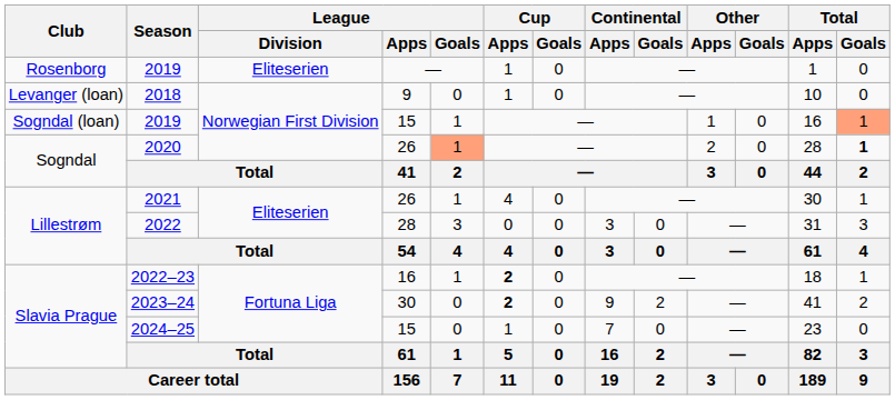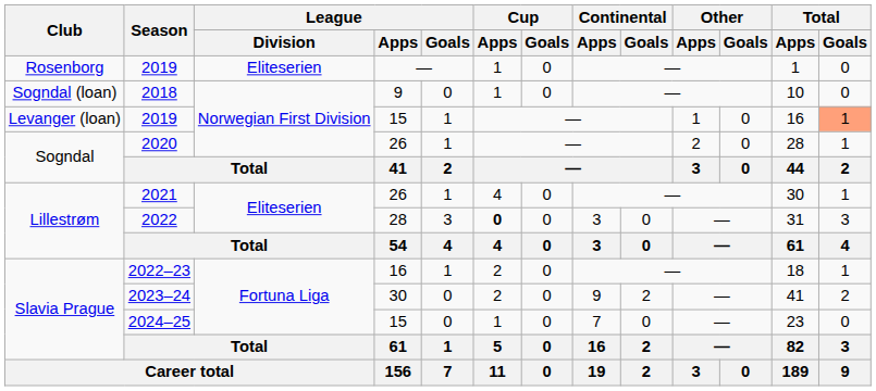 <table class="wikitable" style="text-align: center;">
 <tr>
 <th rowspan="2">Club</th>
 <th rowspan="2">Season</th>
 <th colspan="3">League</th>
 <th colspan="2">Cup</th>
 <th colspan="2">Continental</th>
 <th colspan="2">Other</th>
 <th colspan="2">Total</th>
 </tr>
 <tr>
 <th>Division</th>
 <th>Apps</th>
 <th>Goals</th>
 <th>Apps</th>
 <th>Goals</th>
 <th>Apps</th>
 <th>Goals</th>
 <th>Apps</th>
 <th>Goals</th>
 <th>Apps</th>
 <th>Goals</th>
 </tr>
 <tr>
 <td><a href='#'>Rosenborg</a></td>
 <td><a href='#'>2019</a></td>
 <td><a href='#'>Eliteserien</a></td>
 <td colspan="2">—</td>
 <td>1</td>
 <td>0</td>
 <td colspan="4">—</td>
 <td>1</td>
 <td>0</td>
 </tr>
 <tr>
-<td><a href='#'>Levanger</a> (loan)</td>
+<td><a href='#'>Sogndal</a> (loan)</td>
 <td><a href='#'>2018</a></td>
 <td rowspan="3"><a href='#'>Norwegian First Division</a></td>
 <td>9</td>
 <td>0</td>
 <td>1</td>
 <td>0</td>
 <td colspan="4">—</td>
 <td>10</td>
 <td>0</td>
 </tr>
 <tr>
-<td><a href='#'>Sogndal</a> (loan)</td>
+<td><a href='#'>Levanger</a> (loan)</td>
 <td><a href='#'>2019</a></td>
 <td>15</td>
 <td>1</td>
 <td colspan="4">—</td>
 <td>1</td>
 <td>0</td>
 <td>16</td>
 <td style="background: lightsalmon;">1</td>
 </tr>
 <tr>
 <td rowspan="2">Sogndal</td>
 <td><a href='#'>2020</a></td>
 <td>26</td>
-<td style="background: lightsalmon;">1</td>
+<td>1</td>
 <td colspan="4">—</td>
 <td>2</td>
 <td>0</td>
 <td>28</td>
-<td><strong>1</strong></td>
+<td>1</td>
 </tr>
 <tr>
 <th colspan="2">Total</th>
 <th>41</th>
 <th>2</th>
 <th colspan="4">—</th>
 <th>3</th>
 <th>0</th>
 <th>44</th>
 <th>2</th>
 </tr>
 <tr>
 <td rowspan="3"><a href='#'>Lillestrøm</a></td>
 <td><a href='#'>2021</a></td>
 <td rowspan="2"><a href='#'>Eliteserien</a></td>
 <td>26</td>
 <td>1</td>
 <td>4</td>
 <td>0</td>
 <td colspan="4">—</td>
 <td>30</td>
 <td>1</td>
 </tr>
 <tr>
 <td><a href='#'>2022</a></td>
 <td>28</td>
 <td>3</td>
-<td>0</td>
+<td><strong>0</strong></td>
 <td>0</td>
 <td>3</td>
 <td>0</td>
 <td colspan="2">—</td>
 <td>31</td>
 <td>3</td>
 </tr>
 <tr>
 <th colspan="2">Total</th>
 <th>54</th>
 <th>4</th>
 <th>4</th>
 <th>0</th>
 <th>3</th>
 <th>0</th>
 <th colspan="2">—</th>
 <th>61</th>
 <th>4</th>
 </tr>
 <tr>
 <td rowspan="4"><a href='#'>Slavia Prague</a></td>
 <td><a href='#'>2022–23</a></td>
 <td rowspan="3"><a href='#'>Fortuna Liga</a></td>
 <td>16</td>
 <td>1</td>
-<td><strong>2</strong></td>
+<td>2</td>
 <td>0</td>
 <td colspan="4">—</td>
 <td>18</td>
 <td>1</td>
 </tr>
 <tr>
 <td><a href='#'>2023–24</a></td>
 <td>30</td>
 <td>0</td>
-<td><strong>2</strong></td>
+<td>2</td>
 <td>0</td>
 <td>9</td>
 <td>2</td>
 <td colspan="2">—</td>
 <td>41</td>
 <td>2</td>
 </tr>
 <tr>
 <td><a href='#'>2024–25</a></td>
 <td>15</td>
 <td>0</td>
 <td>1</td>
 <td>0</td>
 <td>7</td>
 <td>0</td>
 <td colspan="2">—</td>
 <td>23</td>
 <td>0</td>
 </tr>
 <tr>
 <th colspan="2">Total</th>
 <th>61</th>
 <th>1</th>
 <th>5</th>
 <th>0</th>
 <th>16</th>
 <th>2</th>
 <th colspan="2">—</th>
 <th>82</th>
 <th>3</th>
 </tr>
 <tr>
 <th colspan="3">Career total</th>
 <th>156</th>
 <th>7</th>
 <th>11</th>
 <th>0</th>
 <th>19</th>
 <th>2</th>
 <th>3</th>
 <th>0</th>
 <th>189</th>
 <th>9</th>
 </tr>
 </table>
